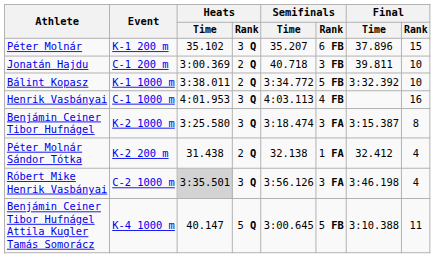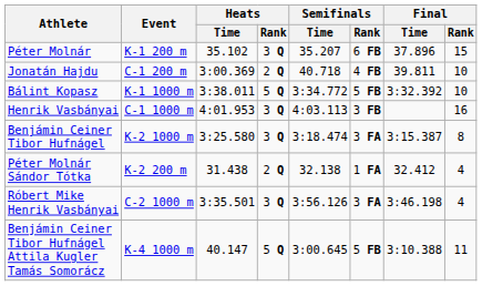 <table class=wikitable style="font-size:90%">
 <tr>
 <th rowspan="2">Athlete</th>
 <th rowspan="2">Event</th>
 <th colspan=2>Heats</th>
 <th colspan=2>Semifinals</th>
 <th colspan=2>Final</th>
 </tr>
 <tr style="font-size:95%">
 <th>Time</th>
 <th>Rank</th>
 <th>Time</th>
 <th>Rank</th>
 <th>Time</th>
 <th>Rank</th>
 </tr>
 <tr align=center>
 <td align=left><a href='#'>Péter Molnár</a></td>
 <td align=left><a href='#'>K-1 200 m</a></td>
 <td>35.102</td>
 <td>3 <strong>Q</strong></td>
 <td>35.207</td>
 <td>6 <strong>FB</strong></td>
 <td>37.896</td>
 <td>15</td>
 </tr>
 <tr align=center>
 <td align=left><a href='#'>Jonatán Hajdu</a></td>
 <td align=left><a href='#'>C-1 200 m</a></td>
 <td>3:00.369</td>
 <td>2 <strong>Q</strong></td>
 <td>40.718</td>
-<td>3 <strong>FB</strong></td>
+<td>4 <strong>FB</strong></td>
 <td>39.811</td>
 <td>10</td>
 </tr>
 <tr align=center>
 <td align=left><a href='#'>Bálint Kopasz</a></td>
 <td align=left><a href='#'>K-1 1000 m</a></td>
 <td>3:38.011</td>
-<td>2 <strong>Q</strong></td>
+<td>5 <strong>Q</strong></td>
 <td>3:34.772</td>
 <td>5 <strong>FB</strong></td>
 <td>3:32.392</td>
 <td>10</td>
 </tr>
 <tr align=center>
 <td align=left><a href='#'>Henrik Vasbányai</a></td>
 <td align=left><a href='#'>C-1 1000 m</a></td>
 <td>4:01.953</td>
 <td>3 <strong>Q</strong></td>
 <td>4:03.113</td>
-<td>4 <strong>FB</strong></td>
+<td>3 <strong>FB</strong></td>
 <td></td>
 <td>16</td>
 </tr>
 <tr align=center>
 <td align=left><a href='#'>Benjámin Ceiner</a><br><a href='#'>Tibor Hufnágel</a></td>
 <td align=left><a href='#'>K-2 1000 m</a></td>
 <td>3:25.580</td>
 <td>3 <strong>Q</strong></td>
 <td>3:18.474</td>
 <td>3 <strong>FA</strong></td>
 <td>3:15.387</td>
 <td>8</td>
 </tr>
 <tr align=center>
 <td align=left><a href='#'>Péter Molnár</a><br><a href='#'>Sándor Tótka</a></td>
 <td align=left><a href='#'>K-2 200 m</a></td>
 <td>31.438</td>
 <td>2 <strong>Q</strong></td>
 <td>32.138</td>
 <td>1 <strong>FA</strong></td>
 <td>32.412</td>
 <td>4</td>
 </tr>
 <tr align=center>
 <td align=left><a href='#'>Róbert Mike</a><br><a href='#'>Henrik Vasbányai</a></td>
 <td align=left><a href='#'>C-2 1000 m</a></td>
-<td style="background: lightgrey;">3:35.501</td>
+<td>3:35.501</td>
 <td>3 <strong>Q</strong></td>
 <td>3:56.126</td>
 <td>3 <strong>FA</strong></td>
 <td>3:46.198</td>
 <td>4</td>
 </tr>
 <tr align=center>
 <td align=left><a href='#'>Benjámin Ceiner</a><br><a href='#'>Tibor Hufnágel</a><br><a href='#'>Attila Kugler</a><br><a href='#'>Tamás Somorácz</a></td>
 <td align=left><a href='#'>K-4 1000 m</a></td>
 <td>40.147</td>
 <td>5 <strong>Q</strong></td>
 <td>3:00.645</td>
 <td>5 <strong>FB</strong></td>
 <td>3:10.388</td>
 <td>11</td>
 </tr>
 </table>
